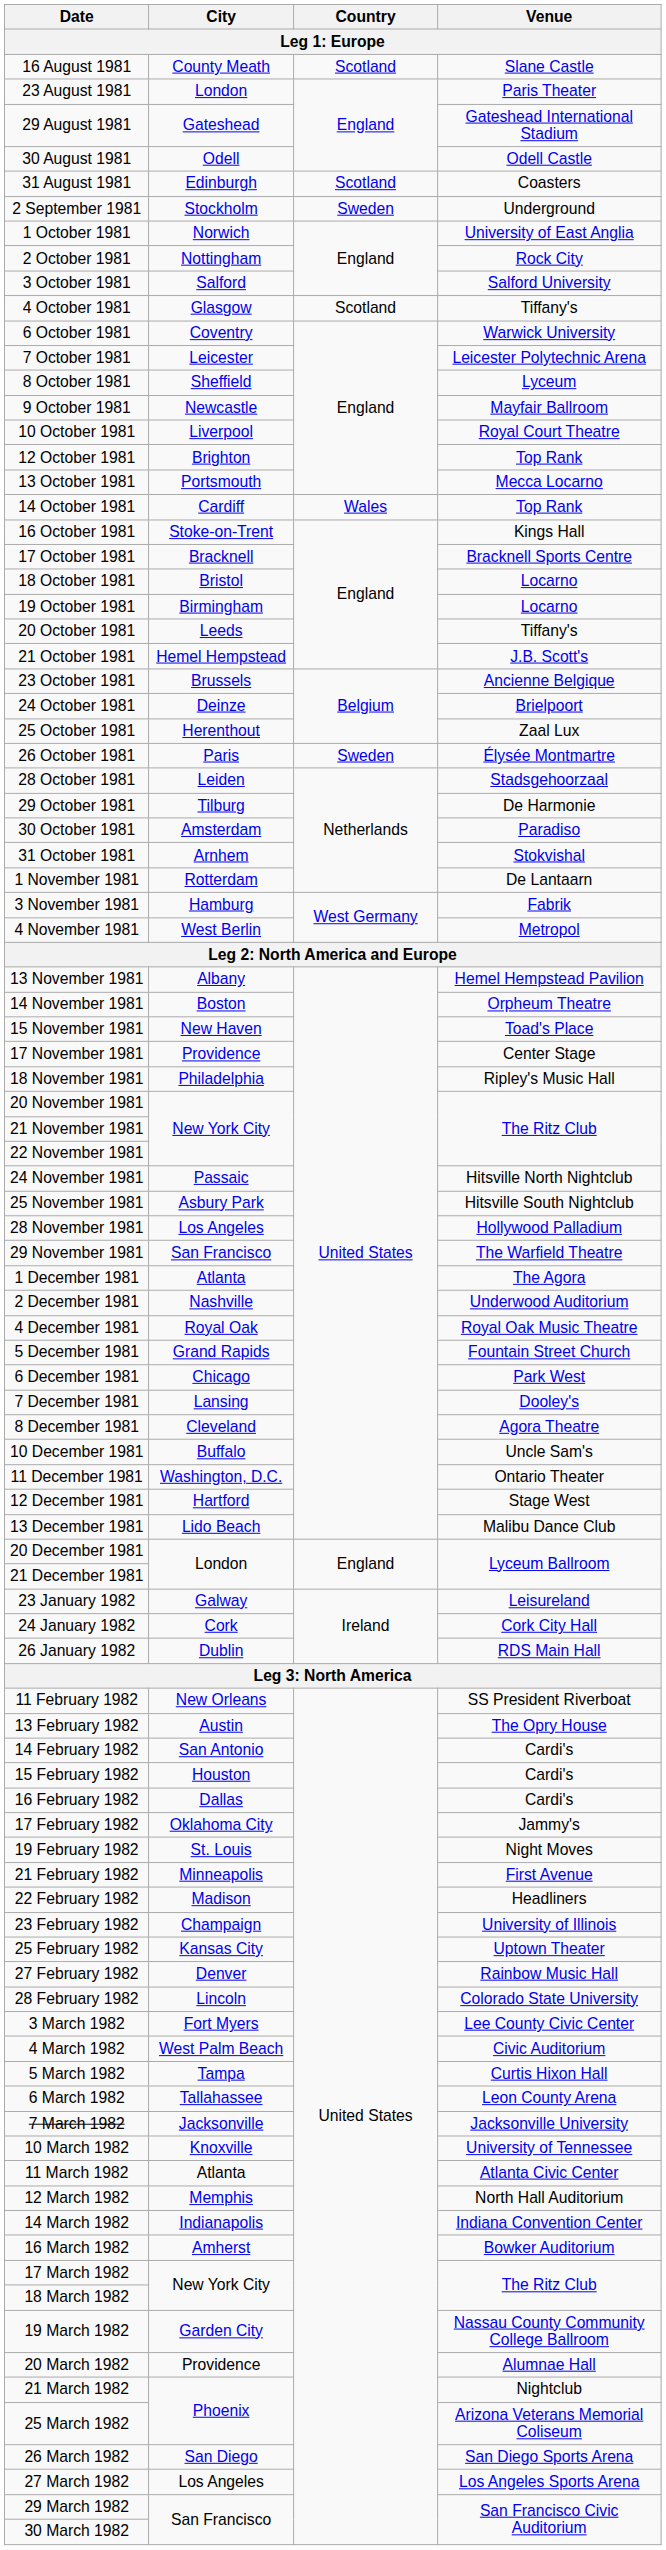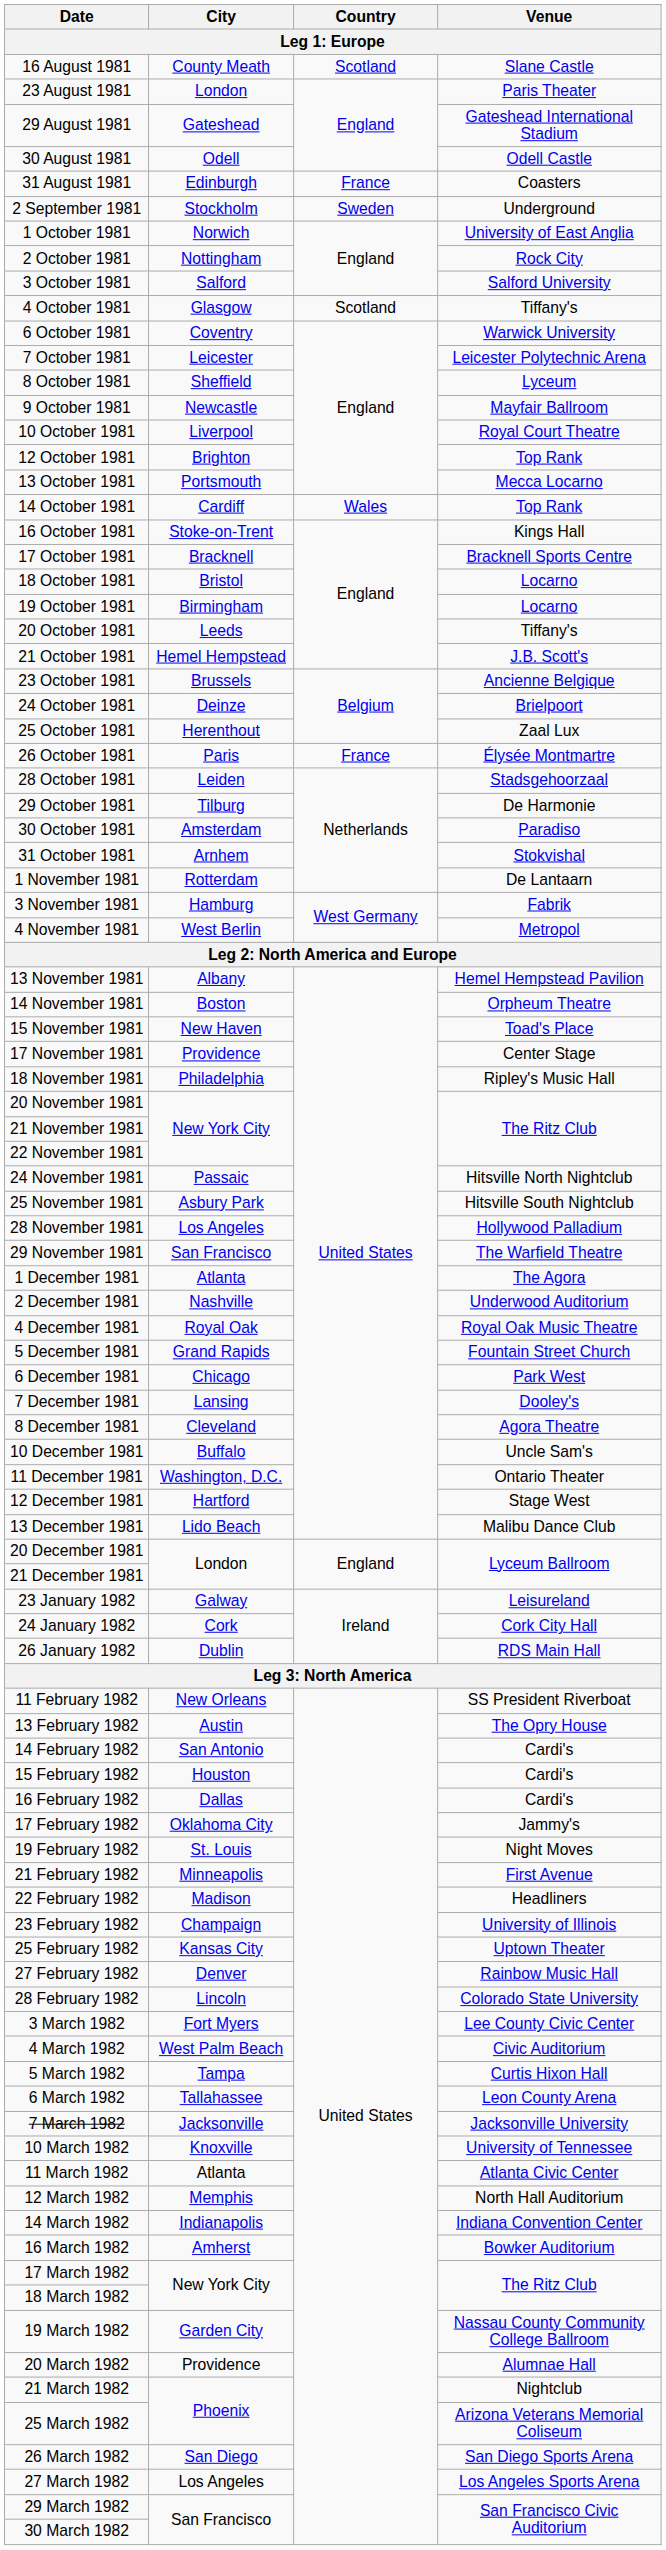 <table class="wikitable" style="text-align:center;">
 <tr>
 <th width="140">Date</th>
 <th width="140">City</th>
 <th width="140">Country</th>
 <th width="220">Venue</th>
 </tr>
 <tr>
 <th colspan="4">Leg 1: Europe</th>
 </tr>
 <tr>
 <td>16 August 1981</td>
 <td><a href='#'>County Meath</a></td>
 <td><a href='#'>Scotland</a></td>
 <td><a href='#'>Slane Castle</a></td>
 </tr>
 <tr>
 <td>23 August 1981</td>
 <td><a href='#'>London</a></td>
 <td rowspan="3"><a href='#'>England</a></td>
 <td><a href='#'>Paris Theater</a></td>
 </tr>
 <tr>
 <td>29 August 1981</td>
 <td><a href='#'>Gateshead</a></td>
 <td><a href='#'>Gateshead International Stadium</a></td>
 </tr>
 <tr>
 <td>30 August 1981</td>
 <td><a href='#'>Odell</a></td>
 <td><a href='#'>Odell Castle</a></td>
 </tr>
 <tr>
 <td>31 August 1981</td>
 <td><a href='#'>Edinburgh</a></td>
-<td><a href='#'>Scotland</a></td>
+<td><a href='#'>France</a></td>
 <td>Coasters</td>
 </tr>
 <tr>
 <td>2 September 1981</td>
 <td><a href='#'>Stockholm</a></td>
 <td><a href='#'>Sweden</a></td>
 <td>Underground</td>
 </tr>
 <tr>
 <td>1 October 1981</td>
 <td><a href='#'>Norwich</a></td>
 <td rowspan="3">England</td>
 <td><a href='#'>University of East Anglia</a></td>
 </tr>
 <tr>
 <td>2 October 1981</td>
 <td><a href='#'>Nottingham</a></td>
 <td><a href='#'>Rock City</a></td>
 </tr>
 <tr>
 <td>3 October 1981</td>
 <td><a href='#'>Salford</a></td>
 <td><a href='#'>Salford University</a></td>
 </tr>
 <tr>
 <td>4 October 1981</td>
 <td><a href='#'>Glasgow</a></td>
 <td>Scotland</td>
 <td>Tiffany's</td>
 </tr>
 <tr>
 <td>6 October 1981</td>
 <td><a href='#'>Coventry</a></td>
 <td rowspan="7">England</td>
 <td><a href='#'>Warwick University</a></td>
 </tr>
 <tr>
 <td>7 October 1981</td>
 <td><a href='#'>Leicester</a></td>
 <td><a href='#'>Leicester Polytechnic Arena</a></td>
 </tr>
 <tr>
 <td>8 October 1981</td>
 <td><a href='#'>Sheffield</a></td>
 <td><a href='#'>Lyceum</a></td>
 </tr>
 <tr>
 <td>9 October 1981</td>
 <td><a href='#'>Newcastle</a></td>
 <td><a href='#'>Mayfair Ballroom</a></td>
 </tr>
 <tr>
 <td>10 October 1981</td>
 <td><a href='#'>Liverpool</a></td>
 <td><a href='#'>Royal Court Theatre</a></td>
 </tr>
 <tr>
 <td>12 October 1981</td>
 <td><a href='#'>Brighton</a></td>
 <td><a href='#'>Top Rank</a></td>
 </tr>
 <tr>
 <td>13 October 1981</td>
 <td><a href='#'>Portsmouth</a></td>
 <td><a href='#'>Mecca Locarno</a></td>
 </tr>
 <tr>
 <td>14 October 1981</td>
 <td><a href='#'>Cardiff</a></td>
 <td><a href='#'>Wales</a></td>
 <td><a href='#'>Top Rank</a></td>
 </tr>
 <tr>
 <td>16 October 1981</td>
 <td><a href='#'>Stoke-on-Trent</a></td>
 <td rowspan="6">England</td>
 <td>Kings Hall</td>
 </tr>
 <tr>
 <td>17 October 1981</td>
 <td><a href='#'>Bracknell</a></td>
 <td><a href='#'>Bracknell Sports Centre</a></td>
 </tr>
 <tr>
 <td>18 October 1981</td>
 <td><a href='#'>Bristol</a></td>
 <td><a href='#'>Locarno</a></td>
 </tr>
 <tr>
 <td>19 October 1981</td>
 <td><a href='#'>Birmingham</a></td>
 <td><a href='#'>Locarno</a></td>
 </tr>
 <tr>
 <td>20 October 1981</td>
 <td><a href='#'>Leeds</a></td>
 <td>Tiffany's</td>
 </tr>
 <tr>
 <td>21 October 1981</td>
 <td><a href='#'>Hemel Hempstead</a></td>
 <td><a href='#'>J.B. Scott's</a></td>
 </tr>
 <tr>
 <td>23 October 1981</td>
 <td><a href='#'>Brussels</a></td>
 <td rowspan="3"><a href='#'>Belgium</a></td>
 <td><a href='#'>Ancienne Belgique</a></td>
 </tr>
 <tr>
 <td>24 October 1981</td>
 <td><a href='#'>Deinze</a></td>
 <td><a href='#'>Brielpoort</a></td>
 </tr>
 <tr>
 <td>25 October 1981</td>
 <td><a href='#'>Herenthout</a></td>
 <td>Zaal Lux</td>
 </tr>
 <tr>
 <td>26 October 1981</td>
 <td><a href='#'>Paris</a></td>
-<td><a href='#'>Sweden</a></td>
+<td><a href='#'>France</a></td>
 <td><a href='#'>Élysée Montmartre</a></td>
 </tr>
 <tr>
 <td>28 October 1981</td>
 <td><a href='#'>Leiden</a></td>
 <td rowspan="5">Netherlands</td>
 <td><a href='#'>Stadsgehoorzaal</a></td>
 </tr>
 <tr>
 <td>29 October 1981</td>
 <td><a href='#'>Tilburg</a></td>
 <td>De Harmonie</td>
 </tr>
 <tr>
 <td>30 October 1981</td>
 <td><a href='#'>Amsterdam</a></td>
 <td><a href='#'>Paradiso</a></td>
 </tr>
 <tr>
 <td>31 October 1981</td>
 <td><a href='#'>Arnhem</a></td>
 <td><a href='#'>Stokvishal</a></td>
 </tr>
 <tr>
 <td>1 November 1981</td>
 <td><a href='#'>Rotterdam</a></td>
 <td>De Lantaarn</td>
 </tr>
 <tr>
 <td>3 November 1981</td>
 <td><a href='#'>Hamburg</a></td>
 <td rowspan="2"><a href='#'>West Germany</a></td>
 <td><a href='#'>Fabrik</a></td>
 </tr>
 <tr>
 <td>4 November 1981</td>
 <td><a href='#'>West Berlin</a></td>
 <td><a href='#'>Metropol</a></td>
 </tr>
 <tr>
 <th colspan="4">Leg 2: North America and Europe</th>
 </tr>
 <tr>
 <td>13 November 1981</td>
 <td><a href='#'>Albany</a></td>
 <td rowspan="23"><a href='#'>United States</a></td>
 <td><a href='#'>Hemel Hempstead Pavilion</a></td>
 </tr>
 <tr>
 <td>14 November 1981</td>
 <td><a href='#'>Boston</a></td>
 <td><a href='#'>Orpheum Theatre</a></td>
 </tr>
 <tr>
 <td>15 November 1981</td>
 <td><a href='#'>New Haven</a></td>
 <td><a href='#'>Toad's Place</a></td>
 </tr>
 <tr>
 <td>17 November 1981</td>
 <td><a href='#'>Providence</a></td>
 <td>Center Stage</td>
 </tr>
 <tr>
 <td>18 November 1981</td>
 <td><a href='#'>Philadelphia</a></td>
 <td>Ripley's Music Hall</td>
 </tr>
 <tr>
 <td>20 November 1981</td>
 <td rowspan="3"><a href='#'>New York City</a></td>
 <td rowspan="3"><a href='#'>The Ritz Club</a></td>
 </tr>
 <tr>
 <td>21 November 1981</td>
 </tr>
 <tr>
 <td>22 November 1981</td>
 </tr>
 <tr>
 <td>24 November 1981</td>
 <td><a href='#'>Passaic</a></td>
 <td>Hitsville North Nightclub</td>
 </tr>
 <tr>
 <td>25 November 1981</td>
 <td><a href='#'>Asbury Park</a></td>
 <td>Hitsville South Nightclub</td>
 </tr>
 <tr>
 <td>28 November 1981</td>
 <td><a href='#'>Los Angeles</a></td>
 <td><a href='#'>Hollywood Palladium</a></td>
 </tr>
 <tr>
 <td>29 November 1981</td>
 <td><a href='#'>San Francisco</a></td>
 <td><a href='#'>The Warfield Theatre</a></td>
 </tr>
 <tr>
 <td>1 December 1981</td>
 <td><a href='#'>Atlanta</a></td>
 <td><a href='#'>The Agora</a></td>
 </tr>
 <tr>
 <td>2 December 1981</td>
 <td><a href='#'>Nashville</a></td>
 <td><a href='#'>Underwood Auditorium</a></td>
 </tr>
 <tr>
 <td>4 December 1981</td>
 <td><a href='#'>Royal Oak</a></td>
 <td><a href='#'>Royal Oak Music Theatre</a></td>
 </tr>
 <tr>
 <td>5 December 1981</td>
 <td><a href='#'>Grand Rapids</a></td>
 <td><a href='#'>Fountain Street Church</a></td>
 </tr>
 <tr>
 <td>6 December 1981</td>
 <td><a href='#'>Chicago</a></td>
 <td><a href='#'>Park West</a></td>
 </tr>
 <tr>
 <td>7 December 1981</td>
 <td><a href='#'>Lansing</a></td>
 <td><a href='#'>Dooley's</a></td>
 </tr>
 <tr>
 <td>8 December 1981</td>
 <td><a href='#'>Cleveland</a></td>
 <td><a href='#'>Agora Theatre</a></td>
 </tr>
 <tr>
 <td>10 December 1981</td>
 <td><a href='#'>Buffalo</a></td>
 <td>Uncle Sam's</td>
 </tr>
 <tr>
 <td>11 December 1981</td>
 <td><a href='#'>Washington, D.C.</a></td>
 <td>Ontario Theater</td>
 </tr>
 <tr>
 <td>12 December 1981</td>
 <td><a href='#'>Hartford</a></td>
 <td>Stage West</td>
 </tr>
 <tr>
 <td>13 December 1981</td>
 <td><a href='#'>Lido Beach</a></td>
 <td>Malibu Dance Club</td>
 </tr>
 <tr>
 <td>20 December 1981</td>
 <td rowspan="2">London</td>
 <td rowspan="2">England</td>
 <td rowspan="2"><a href='#'>Lyceum Ballroom</a></td>
 </tr>
 <tr>
 <td>21 December 1981</td>
 </tr>
 <tr>
 <td>23 January 1982</td>
 <td><a href='#'>Galway</a></td>
 <td rowspan="3">Ireland</td>
 <td><a href='#'>Leisureland</a></td>
 </tr>
 <tr>
 <td>24 January 1982</td>
 <td><a href='#'>Cork</a></td>
 <td><a href='#'>Cork City Hall</a></td>
 </tr>
 <tr>
 <td>26 January 1982</td>
 <td><a href='#'>Dublin</a></td>
 <td><a href='#'>RDS Main Hall</a></td>
 </tr>
 <tr>
 <th colspan="4">Leg 3: North America</th>
 </tr>
 <tr>
 <td>11 February 1982</td>
 <td><a href='#'>New Orleans</a></td>
 <td rowspan="33">United States</td>
 <td>SS President Riverboat</td>
 </tr>
 <tr>
 <td>13 February 1982</td>
 <td><a href='#'>Austin</a></td>
 <td><a href='#'>The Opry House</a></td>
 </tr>
 <tr>
 <td>14 February 1982</td>
 <td><a href='#'>San Antonio</a></td>
 <td>Cardi's</td>
 </tr>
 <tr>
 <td>15 February 1982</td>
 <td><a href='#'>Houston</a></td>
 <td>Cardi's</td>
 </tr>
 <tr>
 <td>16 February 1982</td>
 <td><a href='#'>Dallas</a></td>
 <td>Cardi's</td>
 </tr>
 <tr>
 <td>17 February 1982</td>
 <td><a href='#'>Oklahoma City</a></td>
 <td>Jammy's</td>
 </tr>
 <tr>
 <td>19 February 1982</td>
 <td><a href='#'>St. Louis</a></td>
 <td>Night Moves</td>
 </tr>
 <tr>
 <td>21 February 1982</td>
 <td><a href='#'>Minneapolis</a></td>
 <td><a href='#'>First Avenue</a></td>
 </tr>
 <tr>
 <td>22 February 1982</td>
 <td><a href='#'>Madison</a></td>
 <td>Headliners</td>
 </tr>
 <tr>
 <td>23 February 1982</td>
 <td><a href='#'>Champaign</a></td>
 <td><a href='#'>University of Illinois</a></td>
 </tr>
 <tr>
 <td>25 February 1982</td>
 <td><a href='#'>Kansas City</a></td>
 <td><a href='#'>Uptown Theater</a></td>
 </tr>
 <tr>
 <td>27 February 1982</td>
 <td><a href='#'>Denver</a></td>
 <td><a href='#'>Rainbow Music Hall</a></td>
 </tr>
 <tr>
 <td>28 February 1982</td>
 <td><a href='#'>Lincoln</a></td>
 <td><a href='#'>Colorado State University</a></td>
 </tr>
 <tr>
 <td>3 March 1982</td>
 <td><a href='#'>Fort Myers</a></td>
 <td><a href='#'>Lee County Civic Center</a></td>
 </tr>
 <tr>
 <td>4 March 1982</td>
 <td><a href='#'>West Palm Beach</a></td>
 <td><a href='#'>Civic Auditorium</a></td>
 </tr>
 <tr>
 <td>5 March 1982</td>
 <td><a href='#'>Tampa</a></td>
 <td><a href='#'>Curtis Hixon Hall</a></td>
 </tr>
 <tr>
 <td>6 March 1982</td>
 <td><a href='#'>Tallahassee</a></td>
 <td><a href='#'>Leon County Arena</a></td>
 </tr>
 <tr>
 <td><s>7 March 1982</s></td>
 <td><a href='#'>Jacksonville</a></td>
 <td><a href='#'>Jacksonville University</a></td>
 </tr>
 <tr>
 <td>10 March 1982</td>
 <td><a href='#'>Knoxville</a></td>
 <td><a href='#'>University of Tennessee</a></td>
 </tr>
 <tr>
 <td>11 March 1982</td>
 <td>Atlanta</td>
 <td><a href='#'>Atlanta Civic Center</a></td>
 </tr>
 <tr>
 <td>12 March 1982</td>
 <td><a href='#'>Memphis</a></td>
 <td>North Hall Auditorium</td>
 </tr>
 <tr>
 <td>14 March 1982</td>
 <td><a href='#'>Indianapolis</a></td>
 <td><a href='#'>Indiana Convention Center</a></td>
 </tr>
 <tr>
 <td>16 March 1982</td>
 <td><a href='#'>Amherst</a></td>
 <td><a href='#'>Bowker Auditorium</a></td>
 </tr>
 <tr>
 <td>17 March 1982</td>
 <td rowspan="2">New York City</td>
 <td rowspan="2"><a href='#'>The Ritz Club</a></td>
 </tr>
 <tr>
 <td>18 March 1982</td>
 </tr>
 <tr>
 <td>19 March 1982</td>
 <td><a href='#'>Garden City</a></td>
 <td><a href='#'>Nassau County Community College Ballroom</a></td>
 </tr>
 <tr>
 <td>20 March 1982</td>
 <td>Providence</td>
 <td><a href='#'>Alumnae Hall</a></td>
 </tr>
 <tr>
 <td>21 March 1982</td>
 <td rowspan="2"><a href='#'>Phoenix</a></td>
 <td>Nightclub</td>
 </tr>
 <tr>
 <td>25 March 1982</td>
 <td><a href='#'>Arizona Veterans Memorial Coliseum</a></td>
 </tr>
 <tr>
 <td>26 March 1982</td>
 <td><a href='#'>San Diego</a></td>
 <td><a href='#'>San Diego Sports Arena</a></td>
 </tr>
 <tr>
 <td>27 March 1982</td>
 <td>Los Angeles</td>
 <td><a href='#'>Los Angeles Sports Arena</a></td>
 </tr>
 <tr>
 <td>29 March 1982</td>
 <td rowspan="2">San Francisco</td>
 <td rowspan="2"><a href='#'>San Francisco Civic Auditorium</a></td>
 </tr>
 <tr>
 <td>30 March 1982</td>
 </tr>
 </table>
